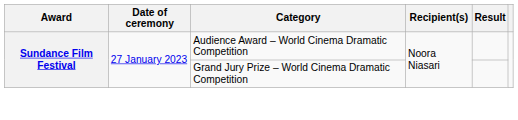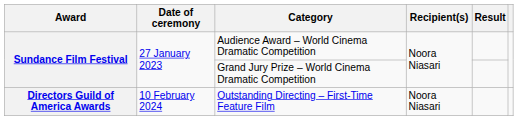 <table class="wikitable sortable plainrowheaders" style="width: 90%;">
 <tr>
 <th scope="col">Award</th>
 <th scope="col">Date of ceremony</th>
 <th scope="col">Category</th>
 <th scope="col">Recipient(s)</th>
 <th scope="col">Result</th>
 <th class="unsortable" scope="col"></th>
 </tr>
 <tr>
 <th rowspan="2" scope="row"><a href='#'>Sundance Film Festival</a></th>
 <td rowspan="2"><a href='#'>27 January 2023</a></td>
 <td>Audience Award – World Cinema Dramatic Competition</td>
 <td rowspan="2">Noora Niasari</td>
 <td></td>
 <td rowspan="2"></td>
 </tr>
 <tr>
 <td>Grand Jury Prize – World Cinema Dramatic Competition</td>
 <td></td>
 </tr>
+<tr>
+<th scope="row"><a href='#'>Directors Guild of America Awards</a></th>
+<td><a href='#'>10 February 2024</a></td>
+<td><a href='#'>Outstanding Directing – First-Time Feature Film</a></td>
+<td>Noora Niasari</td>
+<td></td>
+<td></td>
+</tr>
 </table>
